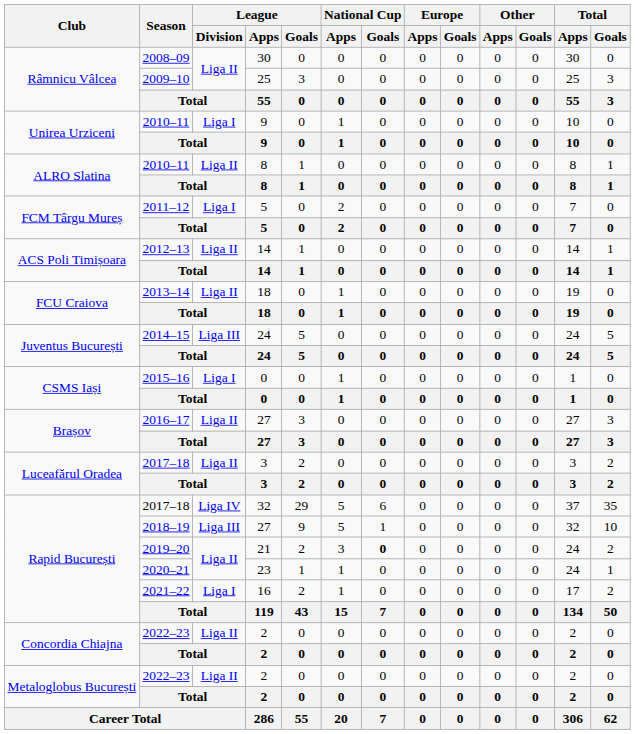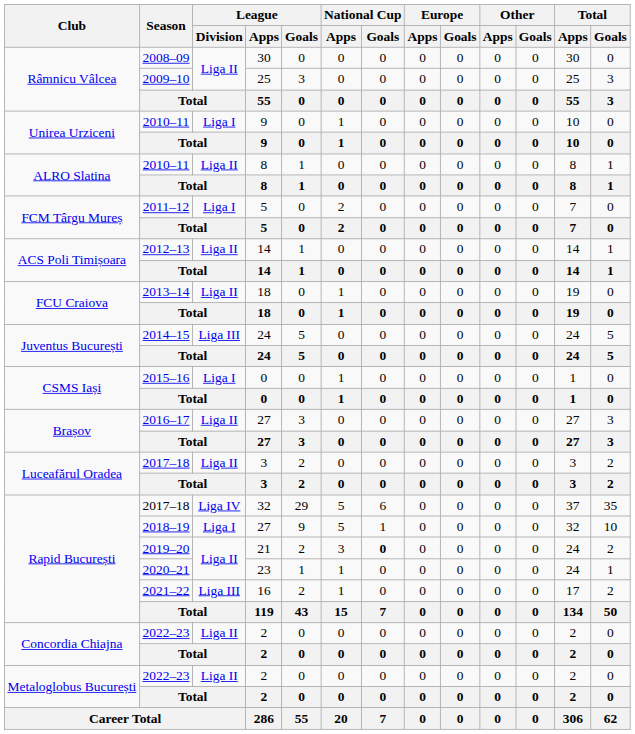 <table class=wikitable style=text-align:center>
 <tr>
 <th rowspan=2>Club</th>
 <th rowspan=2>Season</th>
 <th colspan=3>League</th>
 <th colspan=2>National Cup</th>
 <th colspan=2>Europe</th>
 <th colspan=2>Other</th>
 <th colspan=2>Total</th>
 </tr>
 <tr>
 <th>Division</th>
 <th>Apps</th>
 <th>Goals</th>
 <th>Apps</th>
 <th>Goals</th>
 <th>Apps</th>
 <th>Goals</th>
 <th>Apps</th>
 <th>Goals</th>
 <th>Apps</th>
 <th>Goals</th>
 </tr>
 <tr>
 <td rowspan="3"><a href='#'>Râmnicu Vâlcea</a></td>
 <td><a href='#'>2008–09</a></td>
 <td rowspan="2"><a href='#'>Liga II</a></td>
 <td>30</td>
 <td>0</td>
 <td>0</td>
 <td>0</td>
 <td>0</td>
 <td>0</td>
 <td>0</td>
 <td>0</td>
 <td>30</td>
 <td>0</td>
 </tr>
 <tr>
 <td><a href='#'>2009–10</a></td>
 <td>25</td>
 <td>3</td>
 <td>0</td>
 <td>0</td>
 <td>0</td>
 <td>0</td>
 <td>0</td>
 <td>0</td>
 <td>25</td>
 <td>3</td>
 </tr>
 <tr>
 <th colspan="2">Total</th>
 <th>55</th>
 <th>0</th>
 <th>0</th>
 <th>0</th>
 <th>0</th>
 <th>0</th>
 <th>0</th>
 <th>0</th>
 <th>55</th>
 <th>3</th>
 </tr>
 <tr>
 <td rowspan="2"><a href='#'>Unirea Urziceni</a></td>
 <td><a href='#'>2010–11</a></td>
 <td rowspan="1"><a href='#'>Liga I</a></td>
 <td>9</td>
 <td>0</td>
 <td>1</td>
 <td>0</td>
 <td>0</td>
 <td>0</td>
 <td>0</td>
 <td>0</td>
 <td>10</td>
 <td>0</td>
 </tr>
 <tr>
 <th colspan="2">Total</th>
 <th>9</th>
 <th>0</th>
 <th>1</th>
 <th>0</th>
 <th>0</th>
 <th>0</th>
 <th>0</th>
 <th>0</th>
 <th>10</th>
 <th>0</th>
 </tr>
 <tr>
 <td rowspan="2"><a href='#'>ALRO Slatina</a></td>
 <td><a href='#'>2010–11</a></td>
 <td rowspan="1"><a href='#'>Liga II</a></td>
 <td>8</td>
 <td>1</td>
 <td>0</td>
 <td>0</td>
 <td>0</td>
 <td>0</td>
 <td>0</td>
 <td>0</td>
 <td>8</td>
 <td>1</td>
 </tr>
 <tr>
 <th colspan="2">Total</th>
 <th>8</th>
 <th>1</th>
 <th>0</th>
 <th>0</th>
 <th>0</th>
 <th>0</th>
 <th>0</th>
 <th>0</th>
 <th>8</th>
 <th>1</th>
 </tr>
 <tr>
 <td rowspan="2"><a href='#'>FCM Târgu Mureș</a></td>
 <td><a href='#'>2011–12</a></td>
 <td rowspan="1"><a href='#'>Liga I</a></td>
 <td>5</td>
 <td>0</td>
 <td>2</td>
 <td>0</td>
 <td>0</td>
 <td>0</td>
 <td>0</td>
 <td>0</td>
 <td>7</td>
 <td>0</td>
 </tr>
 <tr>
 <th colspan="2">Total</th>
 <th>5</th>
 <th>0</th>
 <th>2</th>
 <th>0</th>
 <th>0</th>
 <th>0</th>
 <th>0</th>
 <th>0</th>
 <th>7</th>
 <th>0</th>
 </tr>
 <tr>
 <td rowspan="2"><a href='#'>ACS Poli Timișoara</a></td>
 <td><a href='#'>2012–13</a></td>
 <td rowspan="1"><a href='#'>Liga II</a></td>
 <td>14</td>
 <td>1</td>
 <td>0</td>
 <td>0</td>
 <td>0</td>
 <td>0</td>
 <td>0</td>
 <td>0</td>
 <td>14</td>
 <td>1</td>
 </tr>
 <tr>
 <th colspan="2">Total</th>
 <th>14</th>
 <th>1</th>
 <th>0</th>
 <th>0</th>
 <th>0</th>
 <th>0</th>
 <th>0</th>
 <th>0</th>
 <th>14</th>
 <th>1</th>
 </tr>
 <tr>
 <td rowspan="2"><a href='#'>FCU Craiova</a></td>
 <td><a href='#'>2013–14</a></td>
 <td rowspan="1"><a href='#'>Liga II</a></td>
 <td>18</td>
 <td>0</td>
 <td>1</td>
 <td>0</td>
 <td>0</td>
 <td>0</td>
 <td>0</td>
 <td>0</td>
 <td>19</td>
 <td>0</td>
 </tr>
 <tr>
 <th colspan="2">Total</th>
 <th>18</th>
 <th>0</th>
 <th>1</th>
 <th>0</th>
 <th>0</th>
 <th>0</th>
 <th>0</th>
 <th>0</th>
 <th>19</th>
 <th>0</th>
 </tr>
 <tr>
 <td rowspan="2"><a href='#'>Juventus București</a></td>
 <td><a href='#'>2014–15</a></td>
 <td rowspan="1"><a href='#'>Liga III</a></td>
 <td>24</td>
 <td>5</td>
 <td>0</td>
 <td>0</td>
 <td>0</td>
 <td>0</td>
 <td>0</td>
 <td>0</td>
 <td>24</td>
 <td>5</td>
 </tr>
 <tr>
 <th colspan="2">Total</th>
 <th>24</th>
 <th>5</th>
 <th>0</th>
 <th>0</th>
 <th>0</th>
 <th>0</th>
 <th>0</th>
 <th>0</th>
 <th>24</th>
 <th>5</th>
 </tr>
 <tr>
 <td rowspan="2"><a href='#'>CSMS Iași</a></td>
 <td><a href='#'>2015–16</a></td>
 <td rowspan="1"><a href='#'>Liga I</a></td>
 <td>0</td>
 <td>0</td>
 <td>1</td>
 <td>0</td>
 <td>0</td>
 <td>0</td>
 <td>0</td>
 <td>0</td>
 <td>1</td>
 <td>0</td>
 </tr>
 <tr>
 <th colspan="2">Total</th>
 <th>0</th>
 <th>0</th>
 <th>1</th>
 <th>0</th>
 <th>0</th>
 <th>0</th>
 <th>0</th>
 <th>0</th>
 <th>1</th>
 <th>0</th>
 </tr>
 <tr>
 <td rowspan="2"><a href='#'>Brașov</a></td>
 <td><a href='#'>2016–17</a></td>
 <td rowspan="1"><a href='#'>Liga II</a></td>
 <td>27</td>
 <td>3</td>
 <td>0</td>
 <td>0</td>
 <td>0</td>
 <td>0</td>
 <td>0</td>
 <td>0</td>
 <td>27</td>
 <td>3</td>
 </tr>
 <tr>
 <th colspan="2">Total</th>
 <th>27</th>
 <th>3</th>
 <th>0</th>
 <th>0</th>
 <th>0</th>
 <th>0</th>
 <th>0</th>
 <th>0</th>
 <th>27</th>
 <th>3</th>
 </tr>
 <tr>
 <td rowspan="2"><a href='#'>Luceafărul Oradea</a></td>
 <td><a href='#'>2017–18</a></td>
 <td rowspan="1"><a href='#'>Liga II</a></td>
 <td>3</td>
 <td>2</td>
 <td>0</td>
 <td>0</td>
 <td>0</td>
 <td>0</td>
 <td>0</td>
 <td>0</td>
 <td>3</td>
 <td>2</td>
 </tr>
 <tr>
 <th colspan="2">Total</th>
 <th>3</th>
 <th>2</th>
 <th>0</th>
 <th>0</th>
 <th>0</th>
 <th>0</th>
 <th>0</th>
 <th>0</th>
 <th>3</th>
 <th>2</th>
 </tr>
 <tr>
 <td rowspan="6"><a href='#'>Rapid București</a></td>
 <td>2017–18</td>
 <td rowspan="1"><a href='#'>Liga IV</a></td>
 <td>32</td>
 <td>29</td>
 <td>5</td>
 <td>6</td>
 <td>0</td>
 <td>0</td>
 <td>0</td>
 <td>0</td>
 <td>37</td>
 <td>35</td>
 </tr>
 <tr>
 <td><a href='#'>2018–19</a></td>
-<td rowspan="1"><a href='#'>Liga III</a></td>
+<td rowspan="1"><a href='#'>Liga I</a></td>
 <td>27</td>
 <td>9</td>
 <td>5</td>
 <td>1</td>
 <td>0</td>
 <td>0</td>
 <td>0</td>
 <td>0</td>
 <td>32</td>
 <td>10</td>
 </tr>
 <tr>
 <td><a href='#'>2019–20</a></td>
 <td rowspan="2"><a href='#'>Liga II</a></td>
 <td>21</td>
 <td>2</td>
 <td>3</td>
 <td><strong>0</strong></td>
 <td>0</td>
 <td>0</td>
 <td>0</td>
 <td>0</td>
 <td>24</td>
 <td>2</td>
 </tr>
 <tr>
 <td><a href='#'>2020–21</a></td>
 <td>23</td>
 <td>1</td>
 <td>1</td>
 <td>0</td>
 <td>0</td>
 <td>0</td>
 <td>0</td>
 <td>0</td>
 <td>24</td>
 <td>1</td>
 </tr>
 <tr>
 <td><a href='#'>2021–22</a></td>
-<td rowspan="1"><a href='#'>Liga I</a></td>
+<td rowspan="1"><a href='#'>Liga III</a></td>
 <td>16</td>
 <td>2</td>
 <td>1</td>
 <td>0</td>
 <td>0</td>
 <td>0</td>
 <td>0</td>
 <td>0</td>
 <td>17</td>
 <td>2</td>
 </tr>
 <tr>
 <th colspan="2">Total</th>
 <th>119</th>
 <th>43</th>
 <th>15</th>
 <th>7</th>
 <th>0</th>
 <th>0</th>
 <th>0</th>
 <th>0</th>
 <th>134</th>
 <th>50</th>
 </tr>
 <tr>
 <td rowspan="2"><a href='#'>Concordia Chiajna</a></td>
 <td><a href='#'>2022–23</a></td>
 <td rowspan="1"><a href='#'>Liga II</a></td>
 <td>2</td>
 <td>0</td>
 <td>0</td>
 <td>0</td>
 <td>0</td>
 <td>0</td>
 <td>0</td>
 <td>0</td>
 <td>2</td>
 <td>0</td>
 </tr>
 <tr>
 <th colspan="2">Total</th>
 <th>2</th>
 <th>0</th>
 <th>0</th>
 <th>0</th>
 <th>0</th>
 <th>0</th>
 <th>0</th>
 <th>0</th>
 <th>2</th>
 <th>0</th>
 </tr>
 <tr>
 <td rowspan="2"><a href='#'>Metaloglobus București</a></td>
 <td><a href='#'>2022–23</a></td>
 <td rowspan="1"><a href='#'>Liga II</a></td>
 <td>2</td>
 <td>0</td>
 <td>0</td>
 <td>0</td>
 <td>0</td>
 <td>0</td>
 <td>0</td>
 <td>0</td>
 <td>2</td>
 <td>0</td>
 </tr>
 <tr>
 <th colspan="2">Total</th>
 <th>2</th>
 <th>0</th>
 <th>0</th>
 <th>0</th>
 <th>0</th>
 <th>0</th>
 <th>0</th>
 <th>0</th>
 <th>2</th>
 <th>0</th>
 </tr>
 <tr>
 <th colspan="3">Career Total</th>
 <th>286</th>
 <th>55</th>
 <th>20</th>
 <th>7</th>
 <th>0</th>
 <th>0</th>
 <th>0</th>
 <th>0</th>
 <th>306</th>
 <th>62</th>
 </tr>
 </table>
